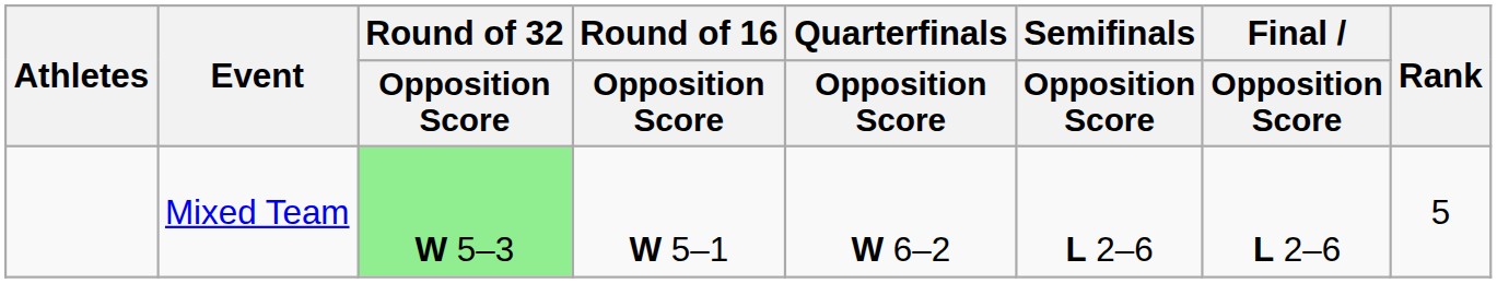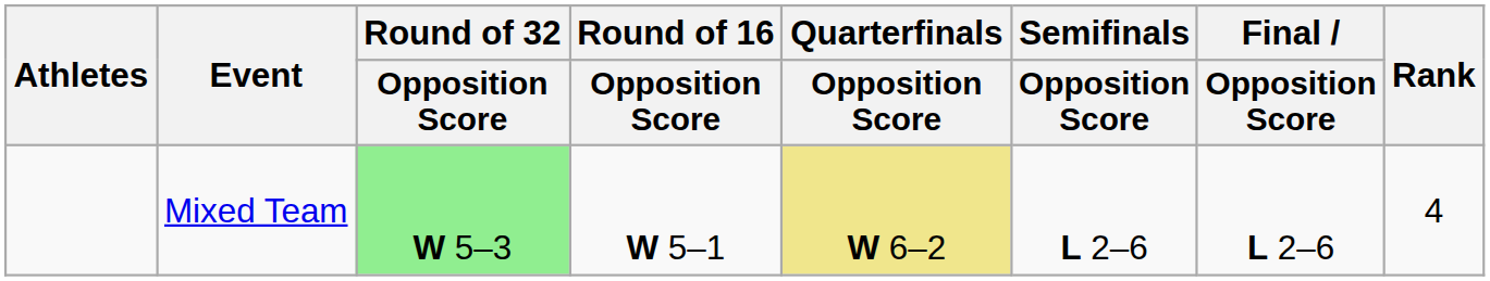 <table class="wikitable" style="font-size:90%;">
 <tr>
 <th rowspan="2">Athletes</th>
 <th rowspan="2">Event</th>
 <th>Round of 32</th>
 <th>Round of 16</th>
 <th>Quarterfinals</th>
 <th>Semifinals</th>
 <th>Final / </th>
 <th rowspan=2>Rank</th>
 </tr>
 <tr style="font-size:95%">
 <th>Opposition<br>Score</th>
 <th>Opposition<br>Score</th>
 <th>Opposition<br>Score</th>
 <th>Opposition<br>Score</th>
 <th>Opposition<br>Score</th>
 </tr>
 <tr align=center>
 <td align=left><br></td>
 <td><a href='#'>Mixed Team</a></td>
 <td style="background: lightgreen;"><br><br><strong>W</strong> 5–3</td>
 <td><br><br><strong>W</strong> 5–1</td>
-<td><br><br><strong>W</strong> 6–2</td>
+<td style="background: khaki;"><br><br><strong>W</strong> 6–2</td>
 <td><br><br><strong>L</strong> 2–6</td>
 <td><br><br><strong>L</strong> 2–6</td>
-<td>5</td>
+<td>4</td>
 </tr>
 </table>
